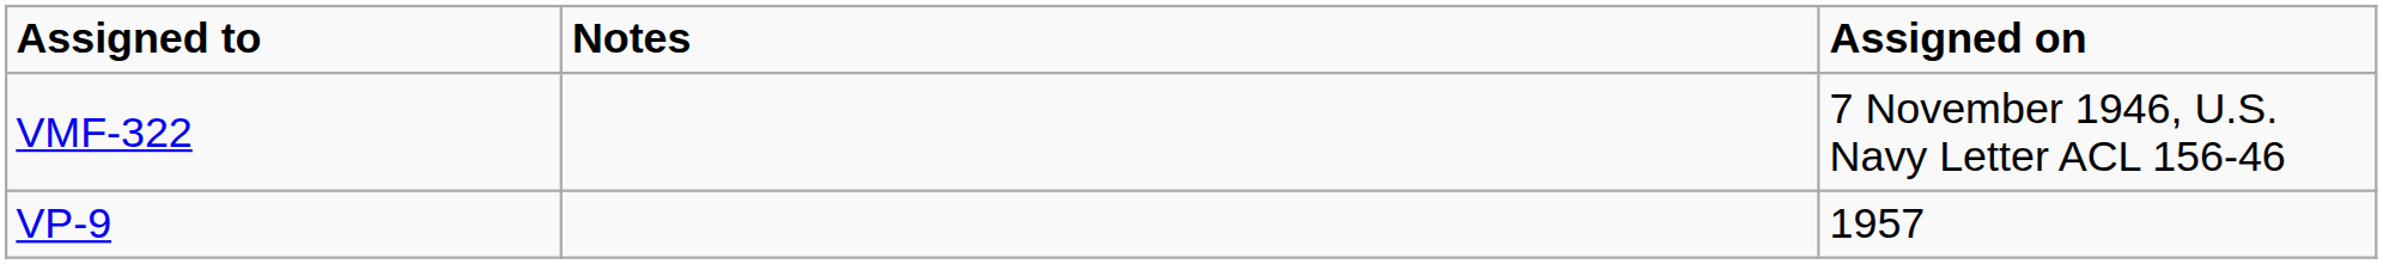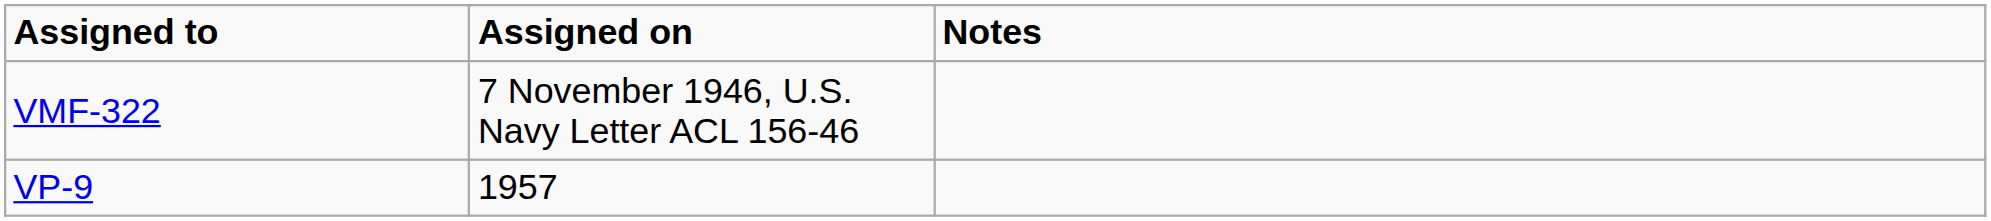 <table class="wikitable" style="width: 70%;">
 <tr>
 <td style="width: 200px;"><strong>Assigned to</strong></td>
+<td style="width: 200px;"><strong>Assigned on</strong></td>
 <td><strong>Notes</strong></td>
-<td style="width: 200px;"><strong>Assigned on</strong></td>
 </tr>
 <tr>
 <td><a href='#'>VMF-322</a></td>
+<td>7 November 1946, U.S. Navy Letter ACL 156-46</td>
 <td></td>
-<td>7 November 1946, U.S. Navy Letter ACL 156-46</td>
 </tr>
 <tr>
 <td><a href='#'>VP-9</a></td>
+<td>1957</td>
 <td></td>
-<td>1957</td>
 </tr>
 </table>
